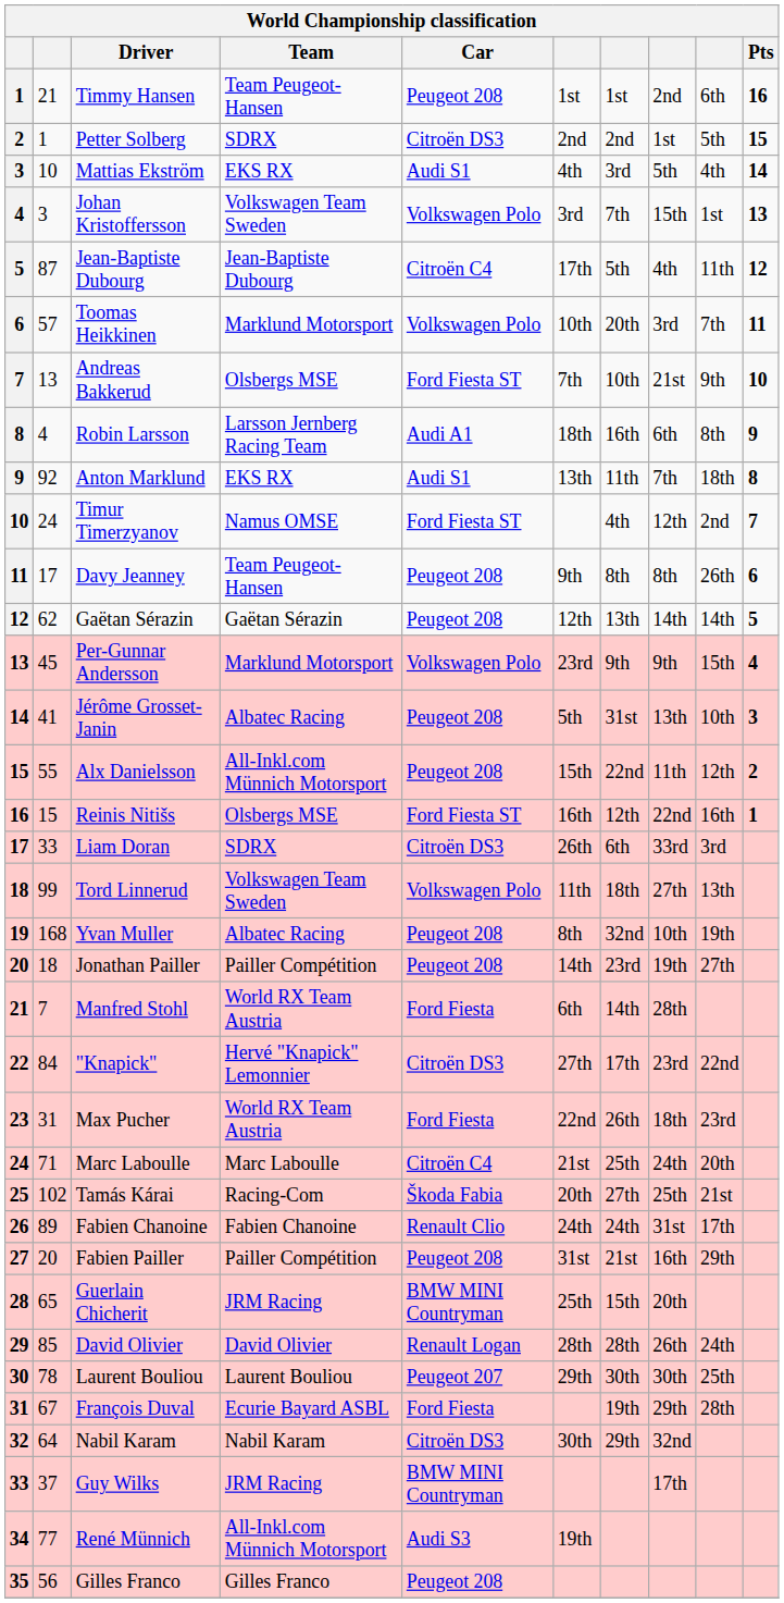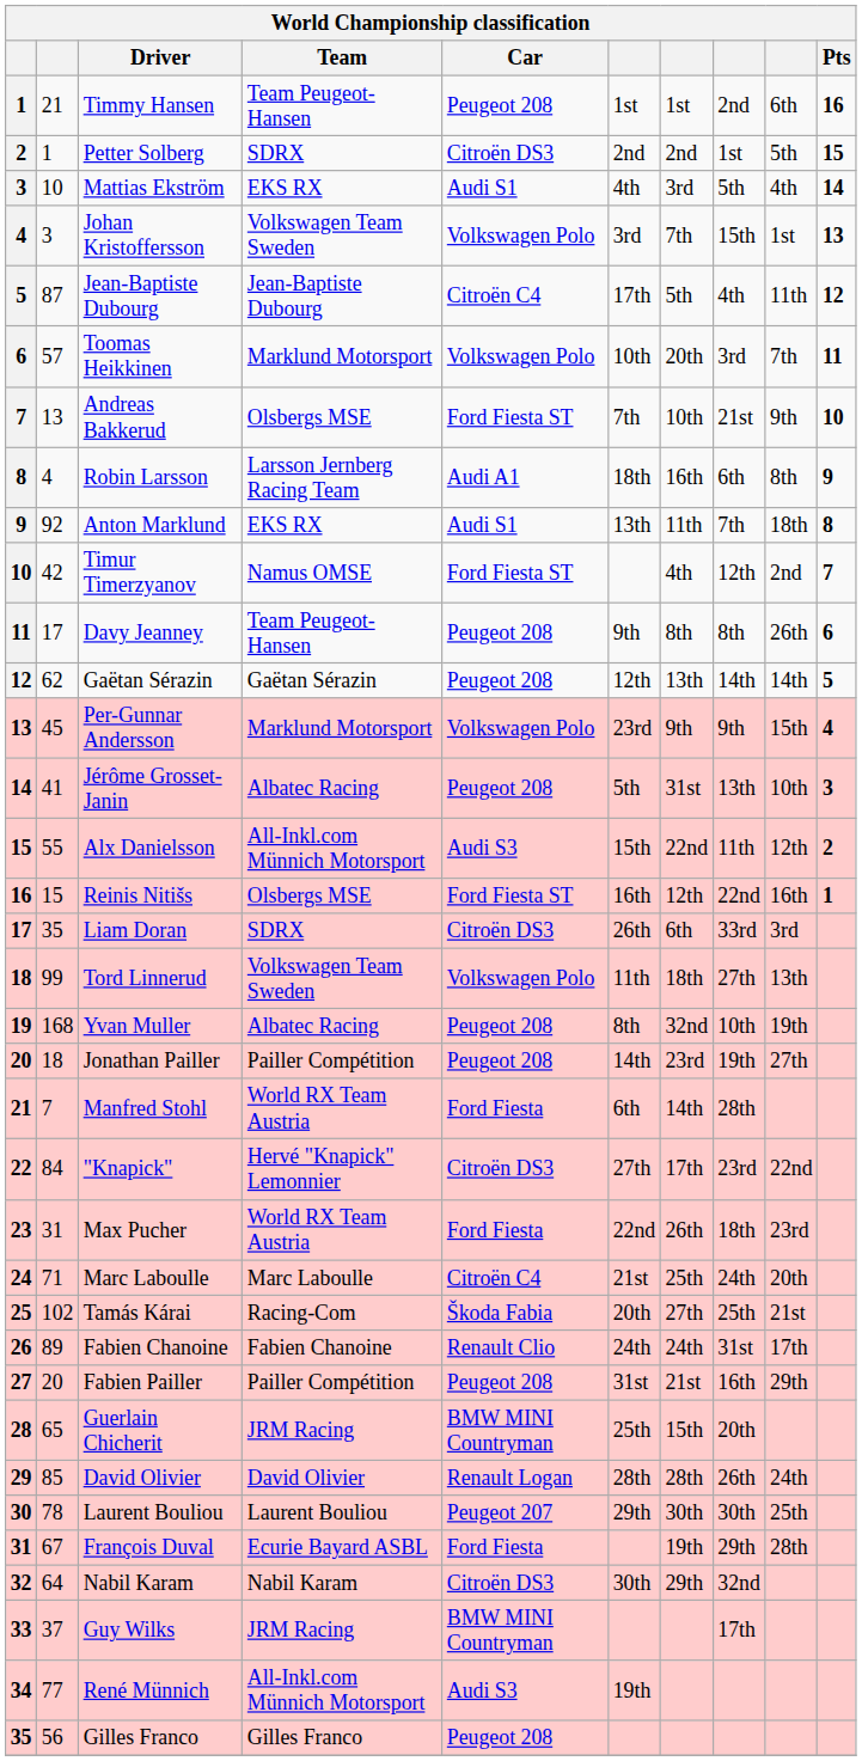 <table class=wikitable style="font-size:95%">
 <tr>
 <th colspan=10>World Championship classification</th>
 </tr>
 <tr>
 <th></th>
 <th></th>
 <th>Driver</th>
 <th>Team</th>
 <th>Car</th>
 <th></th>
 <th></th>
 <th></th>
 <th></th>
 <th>Pts</th>
 </tr>
 <tr>
 <th>1</th>
 <td>21</td>
 <td> <a href='#'>Timmy Hansen</a></td>
 <td><a href='#'>Team Peugeot-Hansen</a></td>
 <td><a href='#'>Peugeot 208</a></td>
 <td>1st</td>
 <td>1st</td>
 <td>2nd</td>
 <td>6th</td>
 <td><strong>16</strong></td>
 </tr>
 <tr>
 <th>2</th>
 <td>1</td>
 <td> <a href='#'>Petter Solberg</a></td>
 <td><a href='#'>SDRX</a></td>
 <td><a href='#'>Citroën DS3</a></td>
 <td>2nd</td>
 <td>2nd</td>
 <td>1st</td>
 <td>5th</td>
 <td><strong>15</strong></td>
 </tr>
 <tr>
 <th>3</th>
 <td>10</td>
 <td> <a href='#'>Mattias Ekström</a></td>
 <td><a href='#'>EKS RX</a></td>
 <td><a href='#'>Audi S1</a></td>
 <td>4th</td>
 <td>3rd</td>
 <td>5th</td>
 <td>4th</td>
 <td><strong>14</strong></td>
 </tr>
 <tr>
 <th>4</th>
 <td>3</td>
 <td> <a href='#'>Johan Kristoffersson</a></td>
 <td><a href='#'>Volkswagen Team Sweden</a></td>
 <td><a href='#'>Volkswagen Polo</a></td>
 <td>3rd</td>
 <td>7th</td>
 <td>15th</td>
 <td>1st</td>
 <td><strong>13</strong></td>
 </tr>
 <tr>
 <th>5</th>
 <td>87</td>
 <td> <a href='#'>Jean-Baptiste Dubourg</a></td>
 <td><a href='#'>Jean-Baptiste Dubourg</a></td>
 <td><a href='#'>Citroën C4</a></td>
 <td>17th</td>
 <td>5th</td>
 <td>4th</td>
 <td>11th</td>
 <td><strong>12</strong></td>
 </tr>
 <tr>
 <th>6</th>
 <td>57</td>
 <td> <a href='#'>Toomas Heikkinen</a></td>
 <td><a href='#'>Marklund Motorsport</a></td>
 <td><a href='#'>Volkswagen Polo</a></td>
 <td>10th</td>
 <td>20th</td>
 <td>3rd</td>
 <td>7th</td>
 <td><strong>11</strong></td>
 </tr>
 <tr>
 <th>7</th>
 <td>13</td>
 <td> <a href='#'>Andreas Bakkerud</a></td>
 <td><a href='#'>Olsbergs MSE</a></td>
 <td><a href='#'>Ford Fiesta ST</a></td>
 <td>7th</td>
 <td>10th</td>
 <td>21st</td>
 <td>9th</td>
 <td><strong>10</strong></td>
 </tr>
 <tr>
 <th>8</th>
 <td>4</td>
 <td> <a href='#'>Robin Larsson</a></td>
 <td><a href='#'>Larsson Jernberg Racing Team</a></td>
 <td><a href='#'>Audi A1</a></td>
 <td>18th</td>
 <td>16th</td>
 <td>6th</td>
 <td>8th</td>
 <td><strong>9</strong></td>
 </tr>
 <tr>
 <th>9</th>
 <td>92</td>
 <td> <a href='#'>Anton Marklund</a></td>
 <td><a href='#'>EKS RX</a></td>
 <td><a href='#'>Audi S1</a></td>
 <td>13th</td>
 <td>11th</td>
 <td>7th</td>
 <td>18th</td>
 <td><strong>8</strong></td>
 </tr>
 <tr>
 <th>10</th>
-<td>24</td>
+<td>42</td>
 <td> <a href='#'>Timur Timerzyanov</a></td>
 <td><a href='#'>Namus OMSE</a></td>
 <td><a href='#'>Ford Fiesta ST</a></td>
 <td></td>
 <td>4th</td>
 <td>12th</td>
 <td>2nd</td>
 <td><strong>7</strong></td>
 </tr>
 <tr>
 <th>11</th>
 <td>17</td>
 <td> <a href='#'>Davy Jeanney</a></td>
 <td><a href='#'>Team Peugeot-Hansen</a></td>
 <td><a href='#'>Peugeot 208</a></td>
 <td>9th</td>
 <td>8th</td>
 <td>8th</td>
 <td>26th</td>
 <td><strong>6</strong></td>
 </tr>
 <tr>
 <th>12</th>
 <td>62</td>
 <td> Gaëtan Sérazin</td>
 <td>Gaëtan Sérazin</td>
 <td><a href='#'>Peugeot 208</a></td>
 <td>12th</td>
 <td>13th</td>
 <td>14th</td>
 <td>14th</td>
 <td><strong>5</strong></td>
 </tr>
 <tr bgcolor=#ffcccc>
 <td align=center><strong>13</strong></td>
 <td>45</td>
 <td> <a href='#'>Per-Gunnar Andersson</a></td>
 <td><a href='#'>Marklund Motorsport</a></td>
 <td><a href='#'>Volkswagen Polo</a></td>
 <td>23rd</td>
 <td>9th</td>
 <td>9th</td>
 <td>15th</td>
 <td><strong>4</strong></td>
 </tr>
 <tr bgcolor=#ffcccc>
 <td align=center><strong>14</strong></td>
 <td>41</td>
 <td> <a href='#'>Jérôme Grosset-Janin</a></td>
 <td><a href='#'>Albatec Racing</a></td>
 <td><a href='#'>Peugeot 208</a></td>
 <td>5th</td>
 <td>31st</td>
 <td>13th</td>
 <td>10th</td>
 <td><strong>3</strong></td>
 </tr>
 <tr bgcolor=#ffcccc>
 <td align=center><strong>15</strong></td>
 <td>55</td>
 <td> <a href='#'>Alx Danielsson</a></td>
 <td><a href='#'>All-Inkl.com Münnich Motorsport</a></td>
-<td><a href='#'>Peugeot 208</a></td>
+<td><a href='#'>Audi S3</a></td>
 <td>15th</td>
 <td>22nd</td>
 <td>11th</td>
 <td>12th</td>
 <td><strong>2</strong></td>
 </tr>
 <tr bgcolor=#ffcccc>
 <td align=center><strong>16</strong></td>
 <td>15</td>
 <td> <a href='#'>Reinis Nitišs</a></td>
 <td><a href='#'>Olsbergs MSE</a></td>
 <td><a href='#'>Ford Fiesta ST</a></td>
 <td>16th</td>
 <td>12th</td>
 <td>22nd</td>
 <td>16th</td>
 <td><strong>1</strong></td>
 </tr>
 <tr bgcolor=#ffcccc>
 <td align=center><strong>17</strong></td>
-<td>33</td>
+<td>35</td>
 <td> <a href='#'>Liam Doran</a></td>
 <td><a href='#'>SDRX</a></td>
 <td><a href='#'>Citroën DS3</a></td>
 <td>26th</td>
 <td>6th</td>
 <td>33rd</td>
 <td>3rd</td>
 <td></td>
 </tr>
 <tr bgcolor=#ffcccc>
 <td align=center><strong>18</strong></td>
 <td>99</td>
 <td> <a href='#'>Tord Linnerud</a></td>
 <td><a href='#'>Volkswagen Team Sweden</a></td>
 <td><a href='#'>Volkswagen Polo</a></td>
 <td>11th</td>
 <td>18th</td>
 <td>27th</td>
 <td>13th</td>
 <td></td>
 </tr>
 <tr bgcolor=#ffcccc>
 <td align=center><strong>19</strong></td>
 <td>168</td>
 <td> <a href='#'>Yvan Muller</a></td>
 <td><a href='#'>Albatec Racing</a></td>
 <td><a href='#'>Peugeot 208</a></td>
 <td>8th</td>
 <td>32nd</td>
 <td>10th</td>
 <td>19th</td>
 <td></td>
 </tr>
 <tr bgcolor=#ffcccc>
 <td align=center><strong>20</strong></td>
 <td>18</td>
 <td> Jonathan Pailler</td>
 <td>Pailler Compétition</td>
 <td><a href='#'>Peugeot 208</a></td>
 <td>14th</td>
 <td>23rd</td>
 <td>19th</td>
 <td>27th</td>
 <td></td>
 </tr>
 <tr bgcolor=#ffcccc>
 <td align=center><strong>21</strong></td>
 <td>7</td>
 <td> <a href='#'>Manfred Stohl</a></td>
 <td><a href='#'>World RX Team Austria</a></td>
 <td><a href='#'>Ford Fiesta</a></td>
 <td>6th</td>
 <td>14th</td>
 <td>28th</td>
 <td></td>
 <td></td>
 </tr>
 <tr bgcolor=#ffcccc>
 <td align=center><strong>22</strong></td>
 <td>84</td>
 <td> <a href='#'>"Knapick"</a></td>
 <td><a href='#'>Hervé "Knapick" Lemonnier</a></td>
 <td><a href='#'>Citroën DS3</a></td>
 <td>27th</td>
 <td>17th</td>
 <td>23rd</td>
 <td>22nd</td>
 <td></td>
 </tr>
 <tr bgcolor=#ffcccc>
 <td align=center><strong>23</strong></td>
 <td>31</td>
 <td> Max Pucher</td>
 <td><a href='#'>World RX Team Austria</a></td>
 <td><a href='#'>Ford Fiesta</a></td>
 <td>22nd</td>
 <td>26th</td>
 <td>18th</td>
 <td>23rd</td>
 <td></td>
 </tr>
 <tr bgcolor=#ffcccc>
 <td align=center><strong>24</strong></td>
 <td>71</td>
 <td> Marc Laboulle</td>
 <td>Marc Laboulle</td>
 <td><a href='#'>Citroën C4</a></td>
 <td>21st</td>
 <td>25th</td>
 <td>24th</td>
 <td>20th</td>
 <td></td>
 </tr>
 <tr bgcolor=#ffcccc>
 <td align=center><strong>25</strong></td>
 <td>102</td>
 <td> Tamás Kárai</td>
 <td>Racing-Com</td>
 <td><a href='#'>Škoda Fabia</a></td>
 <td>20th</td>
 <td>27th</td>
 <td>25th</td>
 <td>21st</td>
 <td></td>
 </tr>
 <tr bgcolor=#ffcccc>
 <td align=center><strong>26</strong></td>
 <td>89</td>
 <td> Fabien Chanoine</td>
 <td>Fabien Chanoine</td>
 <td><a href='#'>Renault Clio</a></td>
 <td>24th</td>
 <td>24th</td>
 <td>31st</td>
 <td>17th</td>
 <td></td>
 </tr>
 <tr bgcolor=#ffcccc>
 <td align=center><strong>27</strong></td>
 <td>20</td>
 <td> Fabien Pailler</td>
 <td>Pailler Compétition</td>
 <td><a href='#'>Peugeot 208</a></td>
 <td>31st</td>
 <td>21st</td>
 <td>16th</td>
 <td>29th</td>
 <td></td>
 </tr>
 <tr bgcolor=#ffcccc>
 <td align=center><strong>28</strong></td>
 <td>65</td>
 <td> <a href='#'>Guerlain Chicherit</a></td>
 <td><a href='#'>JRM Racing</a></td>
 <td><a href='#'>BMW MINI Countryman</a></td>
 <td>25th</td>
 <td>15th</td>
 <td>20th</td>
 <td></td>
 <td></td>
 </tr>
 <tr bgcolor=#ffcccc>
 <td align=center><strong>29</strong></td>
 <td>85</td>
 <td> <a href='#'>David Olivier</a></td>
 <td><a href='#'>David Olivier</a></td>
 <td><a href='#'>Renault Logan</a></td>
 <td>28th</td>
 <td>28th</td>
 <td>26th</td>
 <td>24th</td>
 <td></td>
 </tr>
 <tr bgcolor=#ffcccc>
 <td align=center><strong>30</strong></td>
 <td>78</td>
 <td> Laurent Bouliou</td>
 <td>Laurent Bouliou</td>
 <td><a href='#'>Peugeot 207</a></td>
 <td>29th</td>
 <td>30th</td>
 <td>30th</td>
 <td>25th</td>
 <td></td>
 </tr>
 <tr bgcolor=#ffcccc>
 <td align=center><strong>31</strong></td>
 <td>67</td>
 <td> <a href='#'>François Duval</a></td>
 <td><a href='#'>Ecurie Bayard ASBL</a></td>
 <td><a href='#'>Ford Fiesta</a></td>
 <td></td>
 <td>19th</td>
 <td>29th</td>
 <td>28th</td>
 <td></td>
 </tr>
 <tr bgcolor=#ffcccc>
 <td align=center><strong>32</strong></td>
 <td>64</td>
 <td> Nabil Karam</td>
 <td>Nabil Karam</td>
 <td><a href='#'>Citroën DS3</a></td>
 <td>30th</td>
 <td>29th</td>
 <td>32nd</td>
 <td></td>
 <td></td>
 </tr>
 <tr bgcolor=#ffcccc>
 <td align=center><strong>33</strong></td>
 <td>37</td>
 <td> <a href='#'>Guy Wilks</a></td>
 <td><a href='#'>JRM Racing</a></td>
 <td><a href='#'>BMW MINI Countryman</a></td>
 <td></td>
 <td></td>
 <td>17th</td>
 <td></td>
 <td></td>
 </tr>
 <tr bgcolor=#ffcccc>
 <td align=center><strong>34</strong></td>
 <td>77</td>
 <td> <a href='#'>René Münnich</a></td>
 <td><a href='#'>All-Inkl.com Münnich Motorsport</a></td>
 <td><a href='#'>Audi S3</a></td>
 <td>19th</td>
 <td></td>
 <td></td>
 <td></td>
 <td></td>
 </tr>
 <tr bgcolor=#ffcccc>
 <td align=center><strong>35</strong></td>
 <td>56</td>
 <td> Gilles Franco</td>
 <td>Gilles Franco</td>
 <td><a href='#'>Peugeot 208</a></td>
 <td></td>
 <td></td>
 <td></td>
 <td></td>
 <td></td>
 </tr>
 <tr>
 </tr>
 </table>
